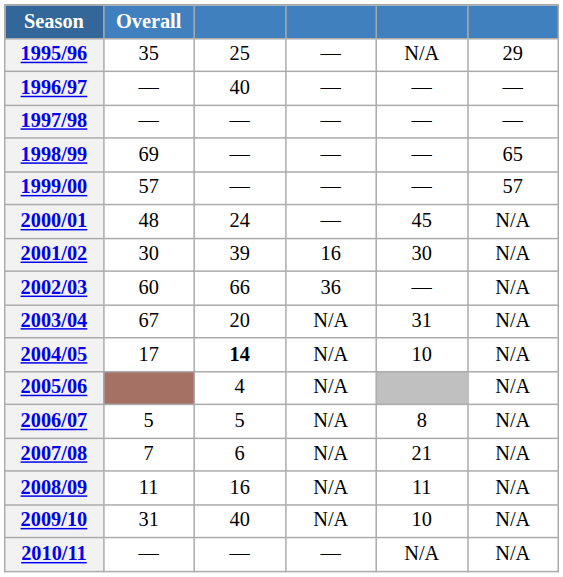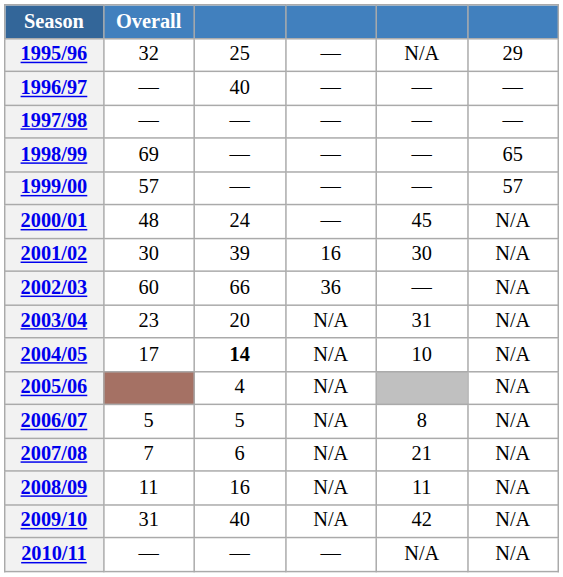 <table class="wikitable" style="font-size:86%; text-align:center; border:grey solid 1px; border-collapse:collapse; background:#ffffff;">
 <tr>
 <th style="background-color:#369; color:white; width:60px;"> Season </th>
 <th style="background-color:#4180be; color:white; width:55px;">Overall</th>
 <th style="background-color:#4180be; color:white; width:55px;"></th>
 <th style="background-color:#4180be; color:white; width:55px;"></th>
 <th style="background-color:#4180be; color:white; width:55px;"></th>
 <th style="background-color:#4180be; color:white; width:55px;"></th>
 </tr>
 <tr>
 <th scope=row align=center><a href='#'>1995/96</a></th>
-<td align=center>35</td>
+<td align=center>32</td>
 <td align=center>25</td>
 <td align=center>—</td>
 <td align=center>N/A</td>
 <td align=center>29</td>
 </tr>
 <tr>
 <th scope=row align=center><a href='#'>1996/97</a></th>
 <td align=center>—</td>
 <td align=center>40</td>
 <td align=center>—</td>
 <td align=center>—</td>
 <td align=center>—</td>
 </tr>
 <tr>
 <th scope=row align=center><a href='#'>1997/98</a></th>
 <td align=center>—</td>
 <td align=center>—</td>
 <td align=center>—</td>
 <td align=center>—</td>
 <td align=center>—</td>
 </tr>
 <tr>
 <th scope=row align=center><a href='#'>1998/99</a></th>
 <td align=center>69</td>
 <td align=center>—</td>
 <td align=center>—</td>
 <td align=center>—</td>
 <td align=center>65</td>
 </tr>
 <tr>
 <th scope=row align=center><a href='#'>1999/00</a></th>
 <td align=center>57</td>
 <td align=center>—</td>
 <td align=center>—</td>
 <td align=center>—</td>
 <td align=center>57</td>
 </tr>
 <tr>
 <th scope=row align=center><a href='#'>2000/01</a></th>
 <td align=center>48</td>
 <td align=center>24</td>
 <td align=center>—</td>
 <td align=center>45</td>
 <td align=center>N/A</td>
 </tr>
 <tr>
 <th scope=row align=center><a href='#'>2001/02</a></th>
 <td align=center>30</td>
 <td align=center>39</td>
 <td align=center>16</td>
 <td align=center>30</td>
 <td align=center>N/A</td>
 </tr>
 <tr>
 <th scope=row align=center><a href='#'>2002/03</a></th>
 <td align=center>60</td>
 <td align=center>66</td>
 <td align=center>36</td>
 <td align=center>—</td>
 <td align=center>N/A</td>
 </tr>
 <tr>
 <th scope=row align=center><a href='#'>2003/04</a></th>
-<td align=center>67</td>
+<td align=center>23</td>
 <td align=center>20</td>
 <td align=center>N/A</td>
 <td align=center>31</td>
 <td align=center>N/A</td>
 </tr>
 <tr>
 <th scope=row align=center><a href='#'>2004/05</a></th>
 <td align=center>17</td>
 <td align=center><strong>14</strong></td>
 <td align=center>N/A</td>
 <td align=center>10</td>
 <td align=center>N/A</td>
 </tr>
 <tr>
 <th scope=row align=center><a href='#'>2005/06</a></th>
 <td align=center bgcolor=#A57164></td>
 <td align=center>4</td>
 <td align=center>N/A</td>
 <td align=center bgcolor=silver></td>
 <td align=center>N/A</td>
 </tr>
 <tr>
 <th scope=row align=center><a href='#'>2006/07</a></th>
 <td align=center>5</td>
 <td align=center>5</td>
 <td align=center>N/A</td>
 <td align=center>8</td>
 <td align=center>N/A</td>
 </tr>
 <tr>
 <th scope=row align=center><a href='#'>2007/08</a></th>
 <td align=center>7</td>
 <td align=center>6</td>
 <td align=center>N/A</td>
 <td align=center>21</td>
 <td align=center>N/A</td>
 </tr>
 <tr>
 <th scope=row align=center><a href='#'>2008/09</a></th>
 <td align=center>11</td>
 <td align=center>16</td>
 <td align=center>N/A</td>
 <td align=center>11</td>
 <td align=center>N/A</td>
 </tr>
 <tr>
 <th scope=row align=center><a href='#'>2009/10</a></th>
 <td align=center>31</td>
 <td align=center>40</td>
 <td align=center>N/A</td>
-<td align=center>10</td>
+<td align=center>42</td>
 <td align=center>N/A</td>
 </tr>
 <tr>
 <th scope=row align=center><a href='#'>2010/11</a></th>
 <td align=center>—</td>
 <td align=center>—</td>
 <td align=center>—</td>
 <td align=center>N/A</td>
 <td align=center>N/A</td>
 </tr>
 </table>
